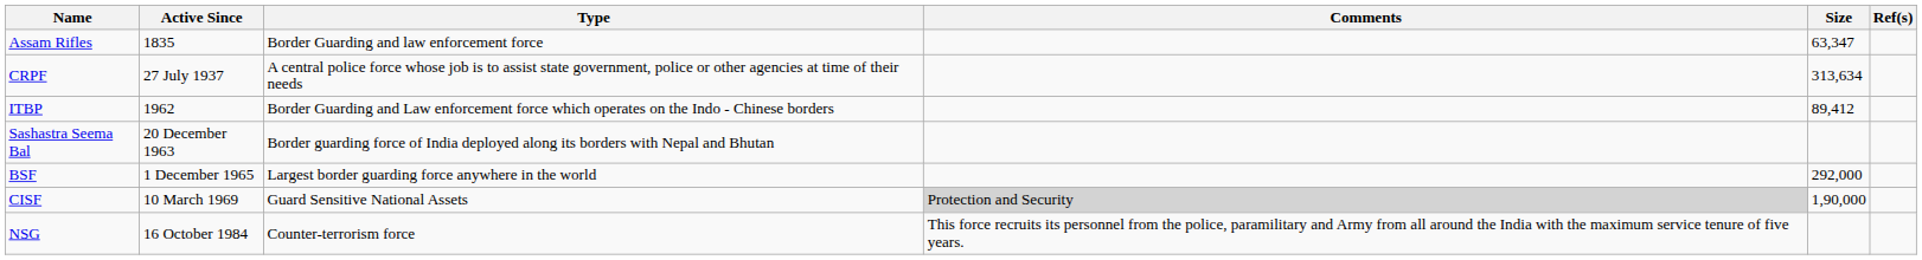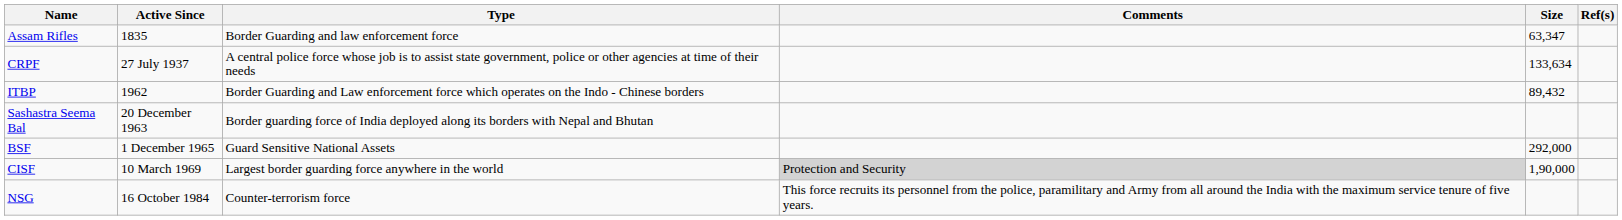 <table class="wikitable plainrowheaders">
 <tr>
 <th scope="col">Name</th>
 <th scope="col">Active Since</th>
 <th scope="col">Type</th>
 <th scope="col">Comments</th>
 <th scope="col">Size</th>
 <th scope="col">Ref(s)</th>
 </tr>
 <tr>
 <td><a href='#'>Assam Rifles</a></td>
 <td>1835</td>
 <td>Border Guarding and law enforcement force</td>
 <td></td>
 <td>63,347</td>
 <td></td>
 </tr>
 <tr>
 <td><a href='#'>CRPF</a></td>
 <td>27 July 1937</td>
 <td>A central police force whose job is to assist state government, police or other agencies at time of their needs</td>
 <td></td>
-<td>313,634</td>
+<td>133,634</td>
 <td></td>
 </tr>
 <tr>
 <td><a href='#'>ITBP</a></td>
 <td>1962</td>
 <td>Border Guarding and Law enforcement force which operates on the Indo - Chinese borders</td>
 <td></td>
-<td>89,412</td>
+<td>89,432</td>
 <td></td>
 </tr>
 <tr>
 <td><a href='#'>Sashastra Seema Bal</a></td>
 <td>20 December 1963</td>
 <td>Border guarding force of India deployed along its borders with Nepal and Bhutan</td>
 <td></td>
 <td></td>
 </tr>
 <tr>
 <td><a href='#'>BSF</a></td>
 <td>1 December 1965</td>
-<td>Largest border guarding force anywhere in the world</td>
+<td>Guard Sensitive National Assets</td>
 <td></td>
 <td>292,000</td>
 <td></td>
 </tr>
 <tr>
 <td><a href='#'>CISF</a></td>
 <td>10 March 1969</td>
-<td>Guard Sensitive National Assets</td>
+<td>Largest border guarding force anywhere in the world</td>
 <td style="background: lightgrey;">Protection and Security</td>
 <td>1,90,000</td>
 <td></td>
 </tr>
 <tr>
 <td><a href='#'>NSG</a></td>
 <td>16 October 1984</td>
 <td>Counter-terrorism force</td>
 <td>This force recruits its personnel from the police, paramilitary and Army from all around the India with the maximum service tenure of five years.</td>
 <td></td>
 </tr>
 </table>
